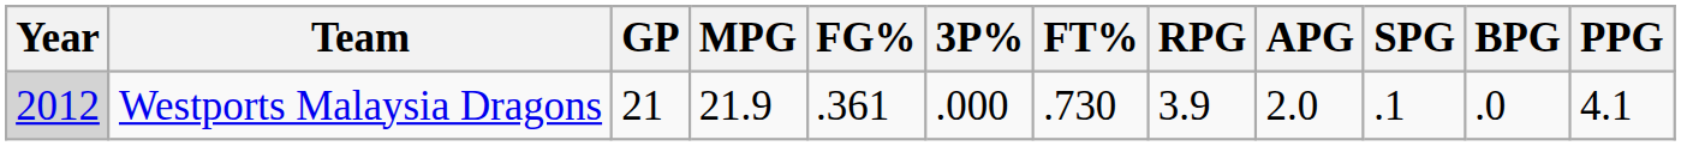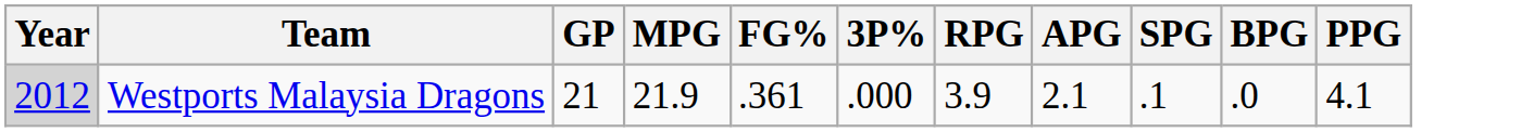 <table class="wikitable sortable">
 <tr>
 <th>Year</th>
 <th>Team</th>
 <th>GP</th>
 <th>MPG</th>
 <th>FG%</th>
 <th>3P%</th>
-<th>FT%</th>
 <th>RPG</th>
 <th>APG</th>
 <th>SPG</th>
 <th>BPG</th>
 <th>PPG</th>
 </tr>
 <tr>
 <td style="background: lightgrey;"><a href='#'>2012</a></td>
 <td><a href='#'>Westports Malaysia Dragons</a></td>
 <td>21</td>
 <td>21.9</td>
 <td>.361</td>
 <td>.000</td>
-<td>.730</td>
 <td>3.9</td>
-<td>2.0</td>
+<td>2.1</td>
 <td>.1</td>
 <td>.0</td>
 <td>4.1</td>
 </tr>
 </table>
